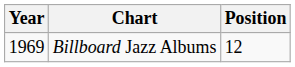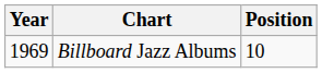 <table class="wikitable">
 <tr>
 <th>Year</th>
 <th>Chart</th>
 <th>Position</th>
 </tr>
 <tr>
 <td rowspan=3>1969</td>
 <td><em>Billboard</em> Jazz Albums</td>
-<td>12</td>
+<td>10</td>
 </tr>
 </table>
